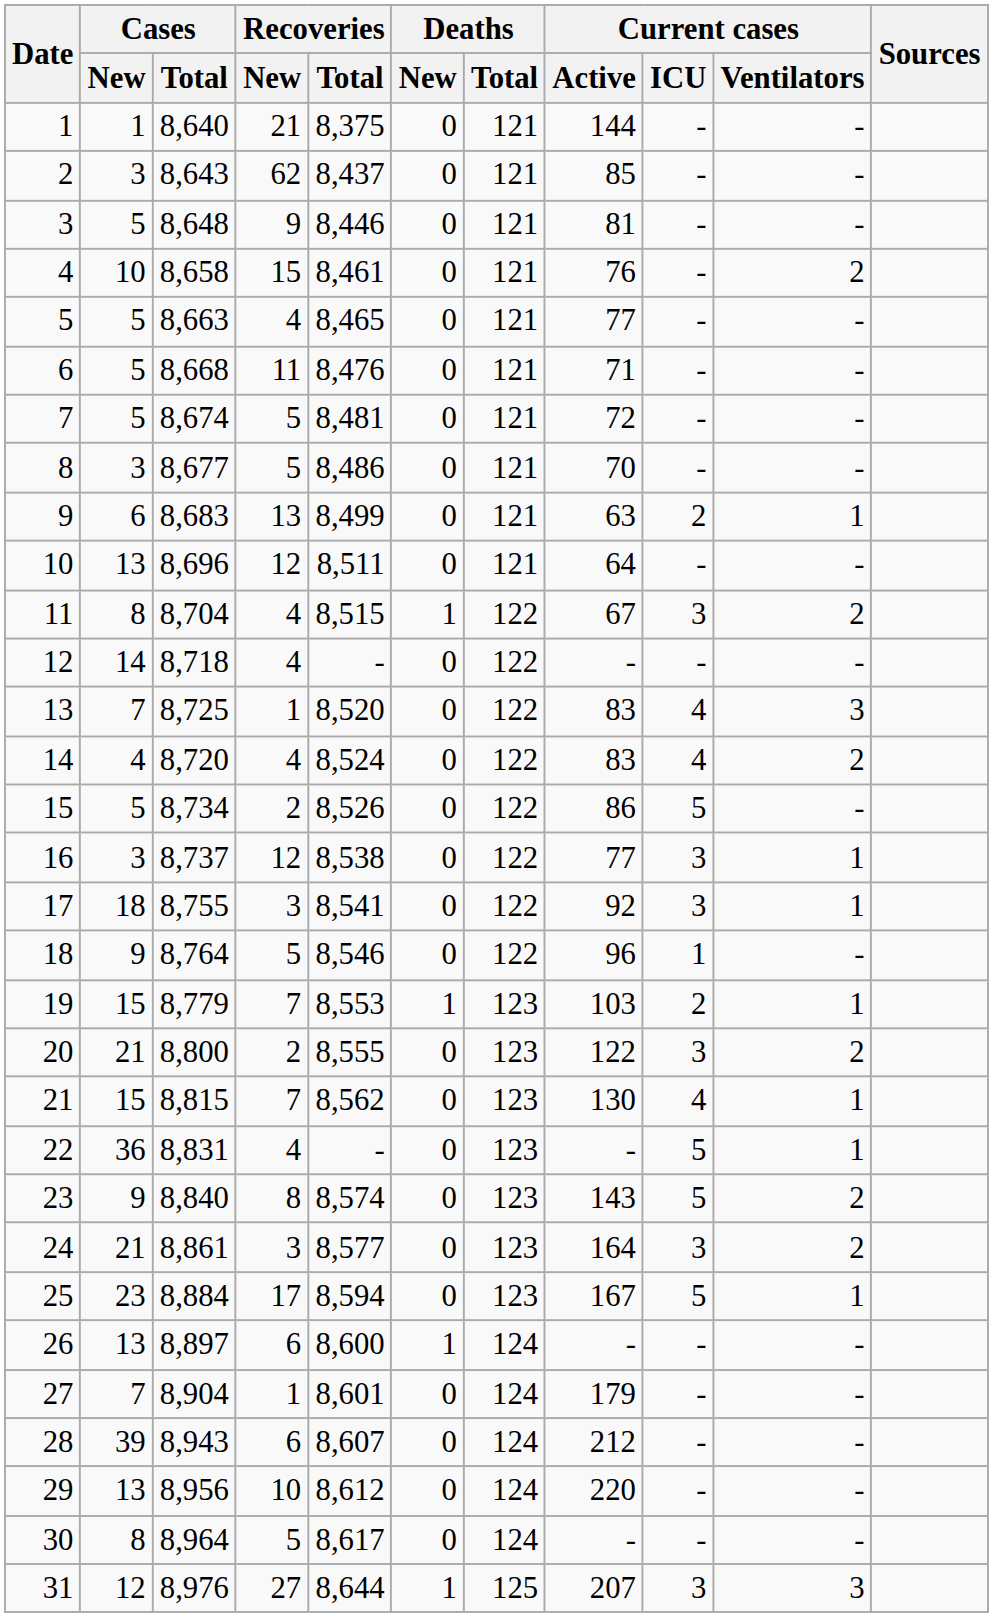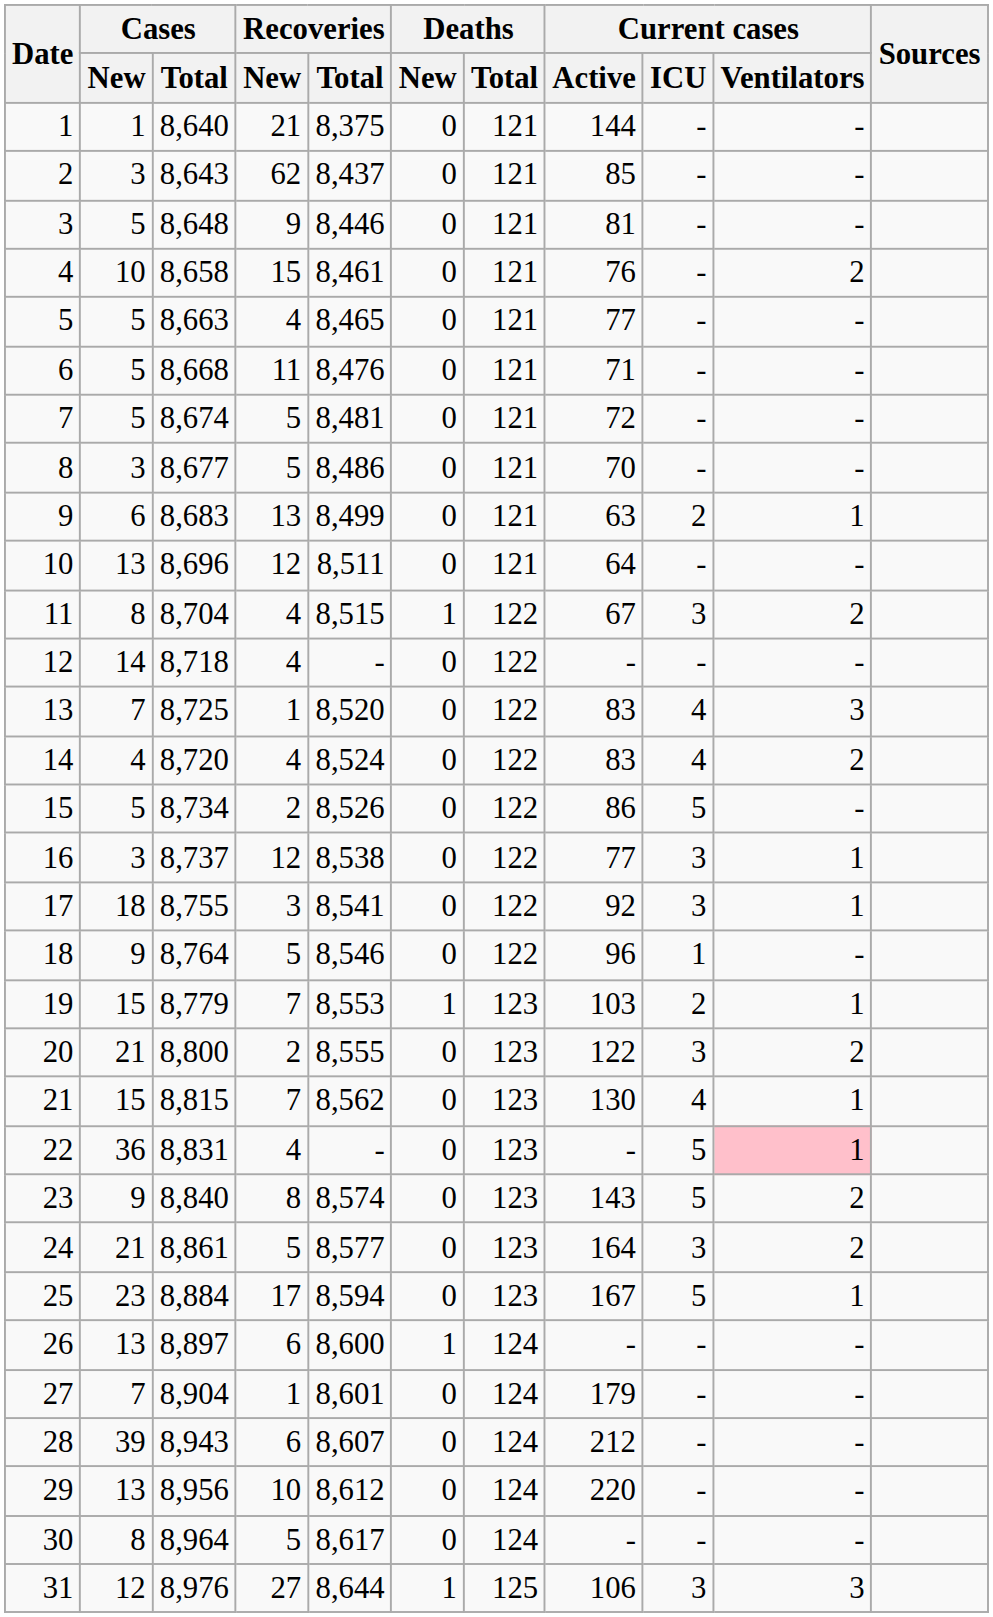 <table class="wikitable sortable mw-collapsible mw-collapsed sticky-header-multi sort-under" style="text-align:right;">
 <tr>
 <th rowspan=2>Date</th>
 <th colspan=2>Cases</th>
 <th colspan=2>Recoveries</th>
 <th colspan=2>Deaths</th>
 <th colspan=3>Current cases</th>
 <th rowspan=2 class="unsortable">Sources</th>
 </tr>
 <tr>
 <th>New</th>
 <th>Total</th>
 <th>New</th>
 <th>Total</th>
 <th>New</th>
 <th>Total</th>
 <th>Active</th>
 <th>ICU</th>
 <th>Ventilators</th>
 </tr>
 <tr>
 <td>1</td>
 <td>1</td>
 <td>8,640</td>
 <td>21</td>
 <td>8,375</td>
 <td>0</td>
 <td>121</td>
 <td>144</td>
 <td>-</td>
 <td>-</td>
 <td></td>
 </tr>
 <tr>
 <td>2</td>
 <td>3</td>
 <td>8,643</td>
 <td>62</td>
 <td>8,437</td>
 <td>0</td>
 <td>121</td>
 <td>85</td>
 <td>-</td>
 <td>-</td>
 <td></td>
 </tr>
 <tr>
 <td>3</td>
 <td>5</td>
 <td>8,648</td>
 <td>9</td>
 <td>8,446</td>
 <td>0</td>
 <td>121</td>
 <td>81</td>
 <td>-</td>
 <td>-</td>
 <td></td>
 </tr>
 <tr>
 <td>4</td>
 <td>10</td>
 <td>8,658</td>
 <td>15</td>
 <td>8,461</td>
 <td>0</td>
 <td>121</td>
 <td>76</td>
 <td>-</td>
 <td>2</td>
 <td></td>
 </tr>
 <tr>
 <td>5</td>
 <td>5</td>
 <td>8,663</td>
 <td>4</td>
 <td>8,465</td>
 <td>0</td>
 <td>121</td>
 <td>77</td>
 <td>-</td>
 <td>-</td>
 <td></td>
 </tr>
 <tr>
 <td>6</td>
 <td>5</td>
 <td>8,668</td>
 <td>11</td>
 <td>8,476</td>
 <td>0</td>
 <td>121</td>
 <td>71</td>
 <td>-</td>
 <td>-</td>
 <td></td>
 </tr>
 <tr>
 <td>7</td>
 <td>5</td>
 <td>8,674</td>
 <td>5</td>
 <td>8,481</td>
 <td>0</td>
 <td>121</td>
 <td>72</td>
 <td>-</td>
 <td>-</td>
 <td></td>
 </tr>
 <tr>
 <td>8</td>
 <td>3</td>
 <td>8,677</td>
 <td>5</td>
 <td>8,486</td>
 <td>0</td>
 <td>121</td>
 <td>70</td>
 <td>-</td>
 <td>-</td>
 <td></td>
 </tr>
 <tr>
 <td>9</td>
 <td>6</td>
 <td>8,683</td>
 <td>13</td>
 <td>8,499</td>
 <td>0</td>
 <td>121</td>
 <td>63</td>
 <td>2</td>
 <td>1</td>
 <td></td>
 </tr>
 <tr>
 <td>10</td>
 <td>13</td>
 <td>8,696</td>
 <td>12</td>
 <td>8,511</td>
 <td>0</td>
 <td>121</td>
 <td>64</td>
 <td>-</td>
 <td>-</td>
 <td></td>
 </tr>
 <tr>
 <td>11</td>
 <td>8</td>
 <td>8,704</td>
 <td>4</td>
 <td>8,515</td>
 <td>1</td>
 <td>122</td>
 <td>67</td>
 <td>3</td>
 <td>2</td>
 <td></td>
 </tr>
 <tr>
 <td>12</td>
 <td>14</td>
 <td>8,718</td>
 <td>4</td>
 <td>-</td>
 <td>0</td>
 <td>122</td>
 <td>-</td>
 <td>-</td>
 <td>-</td>
 <td></td>
 </tr>
 <tr>
 <td>13</td>
 <td>7</td>
 <td>8,725</td>
 <td>1</td>
 <td>8,520</td>
 <td>0</td>
 <td>122</td>
 <td>83</td>
 <td>4</td>
 <td>3</td>
 <td></td>
 </tr>
 <tr>
 <td>14</td>
 <td>4</td>
 <td>8,720</td>
 <td>4</td>
 <td>8,524</td>
 <td>0</td>
 <td>122</td>
 <td>83</td>
 <td>4</td>
 <td>2</td>
 <td></td>
 </tr>
 <tr>
 <td>15</td>
 <td>5</td>
 <td>8,734</td>
 <td>2</td>
 <td>8,526</td>
 <td>0</td>
 <td>122</td>
 <td>86</td>
 <td>5</td>
 <td>-</td>
 <td></td>
 </tr>
 <tr>
 <td>16</td>
 <td>3</td>
 <td>8,737</td>
 <td>12</td>
 <td>8,538</td>
 <td>0</td>
 <td>122</td>
 <td>77</td>
 <td>3</td>
 <td>1</td>
 <td></td>
 </tr>
 <tr>
 <td>17</td>
 <td>18</td>
 <td>8,755</td>
 <td>3</td>
 <td>8,541</td>
 <td>0</td>
 <td>122</td>
 <td>92</td>
 <td>3</td>
 <td>1</td>
 <td></td>
 </tr>
 <tr>
 <td>18</td>
 <td>9</td>
 <td>8,764</td>
 <td>5</td>
 <td>8,546</td>
 <td>0</td>
 <td>122</td>
 <td>96</td>
 <td>1</td>
 <td>-</td>
 <td></td>
 </tr>
 <tr>
 <td>19</td>
 <td>15</td>
 <td>8,779</td>
 <td>7</td>
 <td>8,553</td>
 <td>1</td>
 <td>123</td>
 <td>103</td>
 <td>2</td>
 <td>1</td>
 <td></td>
 </tr>
 <tr>
 <td>20</td>
 <td>21</td>
 <td>8,800</td>
 <td>2</td>
 <td>8,555</td>
 <td>0</td>
 <td>123</td>
 <td>122</td>
 <td>3</td>
 <td>2</td>
 <td></td>
 </tr>
 <tr>
 <td>21</td>
 <td>15</td>
 <td>8,815</td>
 <td>7</td>
 <td>8,562</td>
 <td>0</td>
 <td>123</td>
 <td>130</td>
 <td>4</td>
 <td>1</td>
 <td></td>
 </tr>
 <tr>
 <td>22</td>
 <td>36</td>
 <td>8,831</td>
 <td>4</td>
 <td>-</td>
 <td>0</td>
 <td>123</td>
 <td>-</td>
 <td>5</td>
-<td>1</td>
+<td style="background: pink;">1</td>
 <td></td>
 </tr>
 <tr>
 <td>23</td>
 <td>9</td>
 <td>8,840</td>
 <td>8</td>
 <td>8,574</td>
 <td>0</td>
 <td>123</td>
 <td>143</td>
 <td>5</td>
 <td>2</td>
 <td></td>
 </tr>
 <tr>
 <td>24</td>
 <td>21</td>
 <td>8,861</td>
-<td>3</td>
+<td>5</td>
 <td>8,577</td>
 <td>0</td>
 <td>123</td>
 <td>164</td>
 <td>3</td>
 <td>2</td>
 <td></td>
 </tr>
 <tr>
 <td>25</td>
 <td>23</td>
 <td>8,884</td>
 <td>17</td>
 <td>8,594</td>
 <td>0</td>
 <td>123</td>
 <td>167</td>
 <td>5</td>
 <td>1</td>
 <td></td>
 </tr>
 <tr>
 <td>26</td>
 <td>13</td>
 <td>8,897</td>
 <td>6</td>
 <td>8,600</td>
 <td>1</td>
 <td>124</td>
 <td>-</td>
 <td>-</td>
 <td>-</td>
 <td></td>
 </tr>
 <tr>
 <td>27</td>
 <td>7</td>
 <td>8,904</td>
 <td>1</td>
 <td>8,601</td>
 <td>0</td>
 <td>124</td>
 <td>179</td>
 <td>-</td>
 <td>-</td>
 <td></td>
 </tr>
 <tr>
 <td>28</td>
 <td>39</td>
 <td>8,943</td>
 <td>6</td>
 <td>8,607</td>
 <td>0</td>
 <td>124</td>
 <td>212</td>
 <td>-</td>
 <td>-</td>
 <td></td>
 </tr>
 <tr>
 <td>29</td>
 <td>13</td>
 <td>8,956</td>
 <td>10</td>
 <td>8,612</td>
 <td>0</td>
 <td>124</td>
 <td>220</td>
 <td>-</td>
 <td>-</td>
 <td></td>
 </tr>
 <tr>
 <td>30</td>
 <td>8</td>
 <td>8,964</td>
 <td>5</td>
 <td>8,617</td>
 <td>0</td>
 <td>124</td>
 <td>-</td>
 <td>-</td>
 <td>-</td>
 <td></td>
 </tr>
 <tr>
 <td>31</td>
 <td>12</td>
 <td>8,976</td>
 <td>27</td>
 <td>8,644</td>
 <td>1</td>
 <td>125</td>
-<td>207</td>
+<td>106</td>
 <td>3</td>
 <td>3</td>
 <td></td>
 </tr>
 </table>
